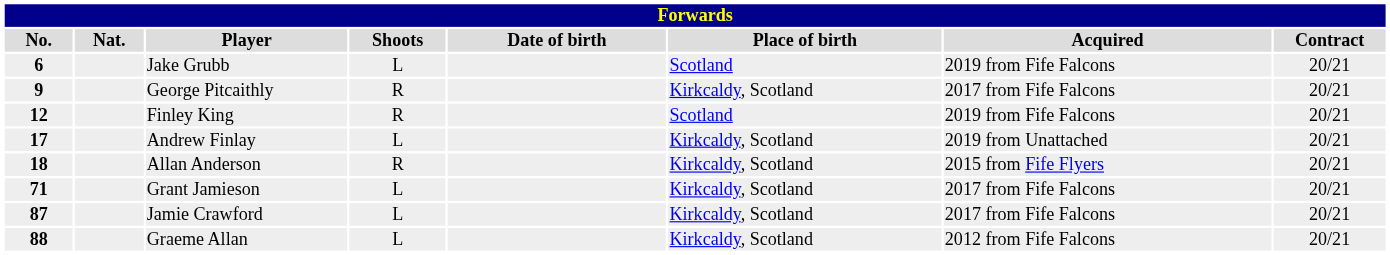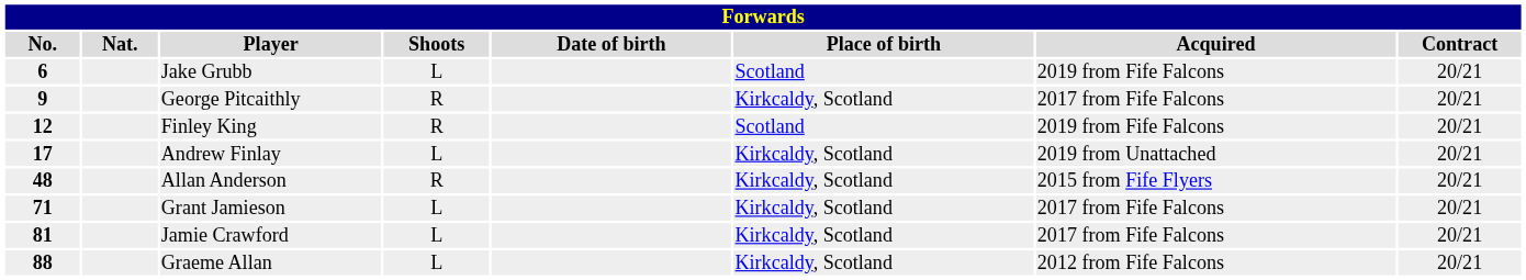 <table class="toccolours"  style="width:97%; clear:both; margin:1.5em auto; text-align:center;">
 <tr>
 <th colspan="11" style="background:darkblue; color:yellow;">Forwards</th>
 </tr>
 <tr style="background:#ddd;">
 <th width=5%>No.</th>
 <th width=5%>Nat.</th>
 <th !width=22%>Player</th>
 <th width=7%>Shoots</th>
 <th width=16%>Date of birth</th>
 <th width=20%>Place of birth</th>
 <th width=24%>Acquired</th>
 <td><strong>Contract</strong></td>
 </tr>
 <tr style="background:#eee;">
 <td><strong>6</strong></td>
 <td></td>
 <td align="left">Jake Grubb</td>
 <td>L</td>
 <td align="left"></td>
 <td align="left"><a href='#'>Scotland</a></td>
 <td align="left">2019 from Fife Falcons</td>
 <td>20/21</td>
 </tr>
 <tr style="background:#eee;">
 <td><strong>9</strong></td>
 <td></td>
 <td align="left">George Pitcaithly</td>
 <td>R</td>
 <td align="left"></td>
 <td align="left"><a href='#'>Kirkcaldy</a>, Scotland</td>
 <td align="left">2017 from Fife Falcons</td>
 <td>20/21</td>
 </tr>
 <tr style="background:#eee;">
 <td><strong>12</strong></td>
 <td></td>
 <td align="left">Finley King</td>
 <td>R</td>
 <td align="left"></td>
 <td align="left"><a href='#'>Scotland</a></td>
 <td align="left">2019 from Fife Falcons</td>
 <td>20/21</td>
 </tr>
 <tr style="background:#eee;">
 <td><strong>17</strong></td>
 <td></td>
 <td align="left">Andrew Finlay</td>
 <td>L</td>
 <td align="left"></td>
 <td align="left"><a href='#'>Kirkcaldy</a>, Scotland</td>
 <td align="left">2019 from Unattached</td>
 <td>20/21</td>
 </tr>
 <tr style="background:#eee;">
-<td><strong>18</strong></td>
+<td><strong>48</strong></td>
 <td></td>
 <td align="left">Allan Anderson</td>
 <td>R</td>
 <td align="left"></td>
 <td align="left"><a href='#'>Kirkcaldy</a>, Scotland</td>
 <td align="left">2015 from <a href='#'>Fife Flyers</a></td>
 <td>20/21</td>
 </tr>
 <tr style="background:#eee;">
 <td><strong>71</strong></td>
 <td></td>
 <td align="left">Grant Jamieson</td>
 <td>L</td>
 <td align="left"></td>
 <td align="left"><a href='#'>Kirkcaldy</a>, Scotland</td>
 <td align="left">2017 from Fife Falcons</td>
 <td>20/21</td>
 </tr>
 <tr style="background:#eee;">
-<td><strong>87</strong></td>
+<td><strong>81</strong></td>
 <td></td>
 <td align="left">Jamie Crawford</td>
 <td>L</td>
 <td align="left"></td>
 <td align="left"><a href='#'>Kirkcaldy</a>, Scotland</td>
 <td align="left">2017 from Fife Falcons</td>
 <td>20/21</td>
 </tr>
 <tr style="background:#eee;">
 <td><strong>88</strong></td>
 <td></td>
 <td align="left">Graeme Allan</td>
 <td>L</td>
 <td align="left"></td>
 <td align="left"><a href='#'>Kirkcaldy</a>, Scotland</td>
 <td align="left">2012 from Fife Falcons</td>
 <td>20/21</td>
 </tr>
 </table>
